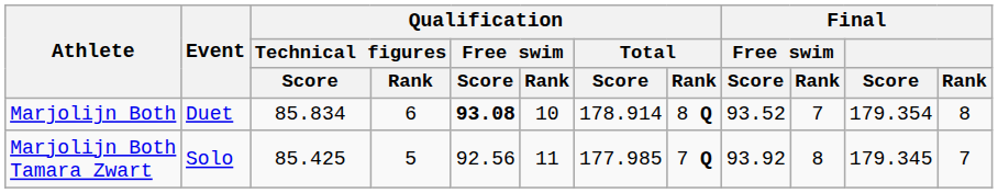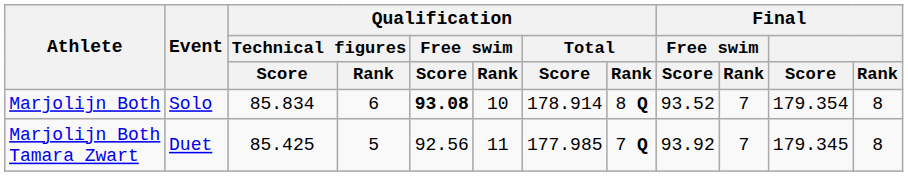 <table class=wikitable style=font-size:90%;text-align:center>
 <tr>
 <th rowspan=3>Athlete</th>
 <th rowspan=3>Event</th>
 <th colspan=6>Qualification</th>
 <th colspan=4>Final</th>
 </tr>
 <tr style=font-size:95%>
 <th colspan=2>Technical figures</th>
 <th colspan=2>Free swim</th>
 <th colspan=2>Total</th>
 <th colspan=2>Free swim</th>
 <th colspan=2></th>
 </tr>
 <tr style=font-size:95%>
 <th>Score</th>
 <th>Rank</th>
 <th>Score</th>
 <th>Rank</th>
 <th>Score</th>
 <th>Rank</th>
 <th>Score</th>
 <th>Rank</th>
 <th>Score</th>
 <th>Rank</th>
 </tr>
 <tr>
 <td align=left><a href='#'>Marjolijn Both</a></td>
-<td align=left><a href='#'>Duet</a></td>
+<td align=left><a href='#'>Solo</a></td>
 <td>85.834</td>
 <td>6</td>
 <td><strong>93.08</strong></td>
 <td>10</td>
 <td>178.914</td>
 <td>8 <strong>Q</strong></td>
 <td>93.52</td>
 <td>7</td>
 <td>179.354</td>
 <td>8</td>
 </tr>
 <tr>
 <td align=left><a href='#'>Marjolijn Both</a><br> <a href='#'>Tamara Zwart</a></td>
-<td align=left><a href='#'>Solo</a></td>
+<td align=left><a href='#'>Duet</a></td>
 <td>85.425</td>
 <td>5</td>
 <td>92.56</td>
 <td>11</td>
 <td>177.985</td>
 <td>7 <strong>Q</strong></td>
 <td>93.92</td>
+<td>7</td>
+<td>179.345</td>
 <td>8</td>
-<td>179.345</td>
-<td>7</td>
 </tr>
 </table>
